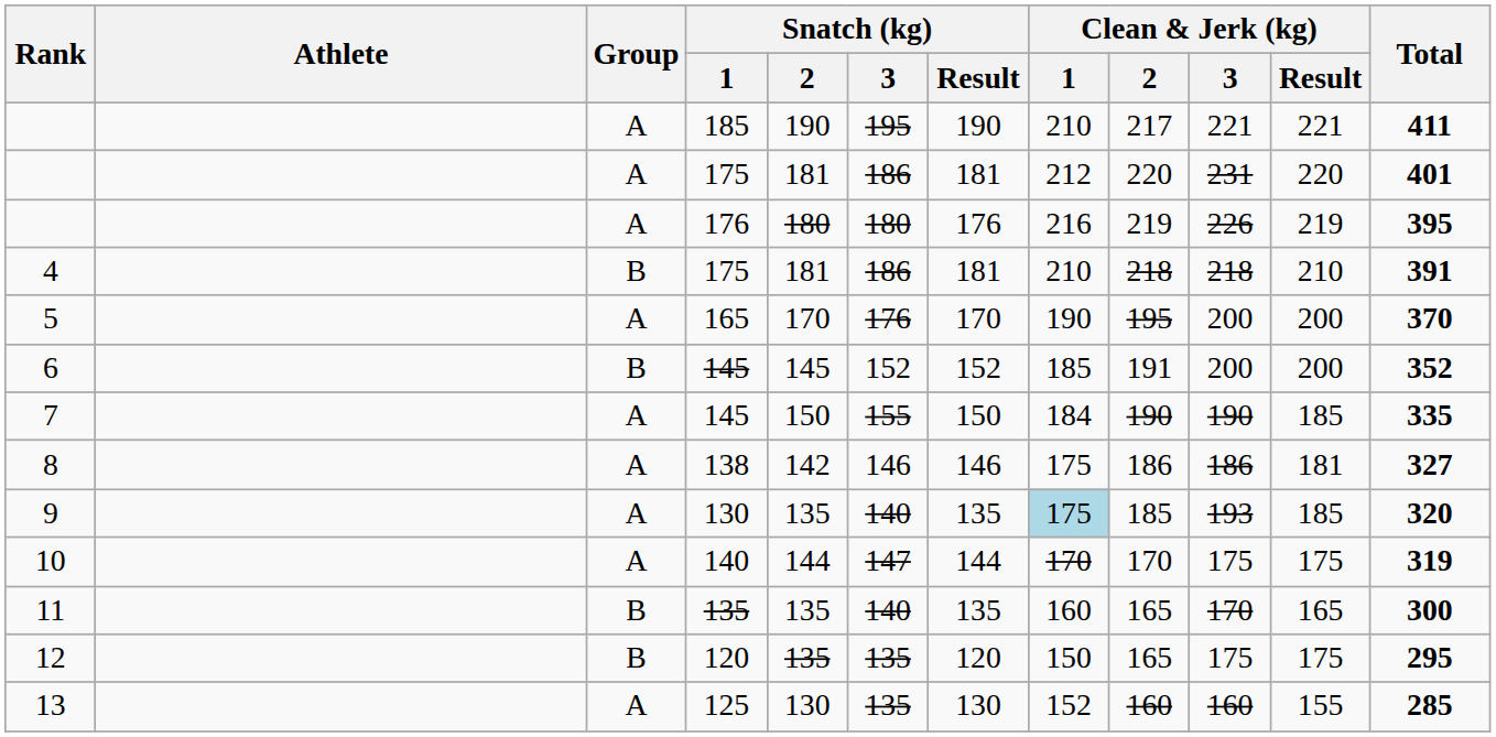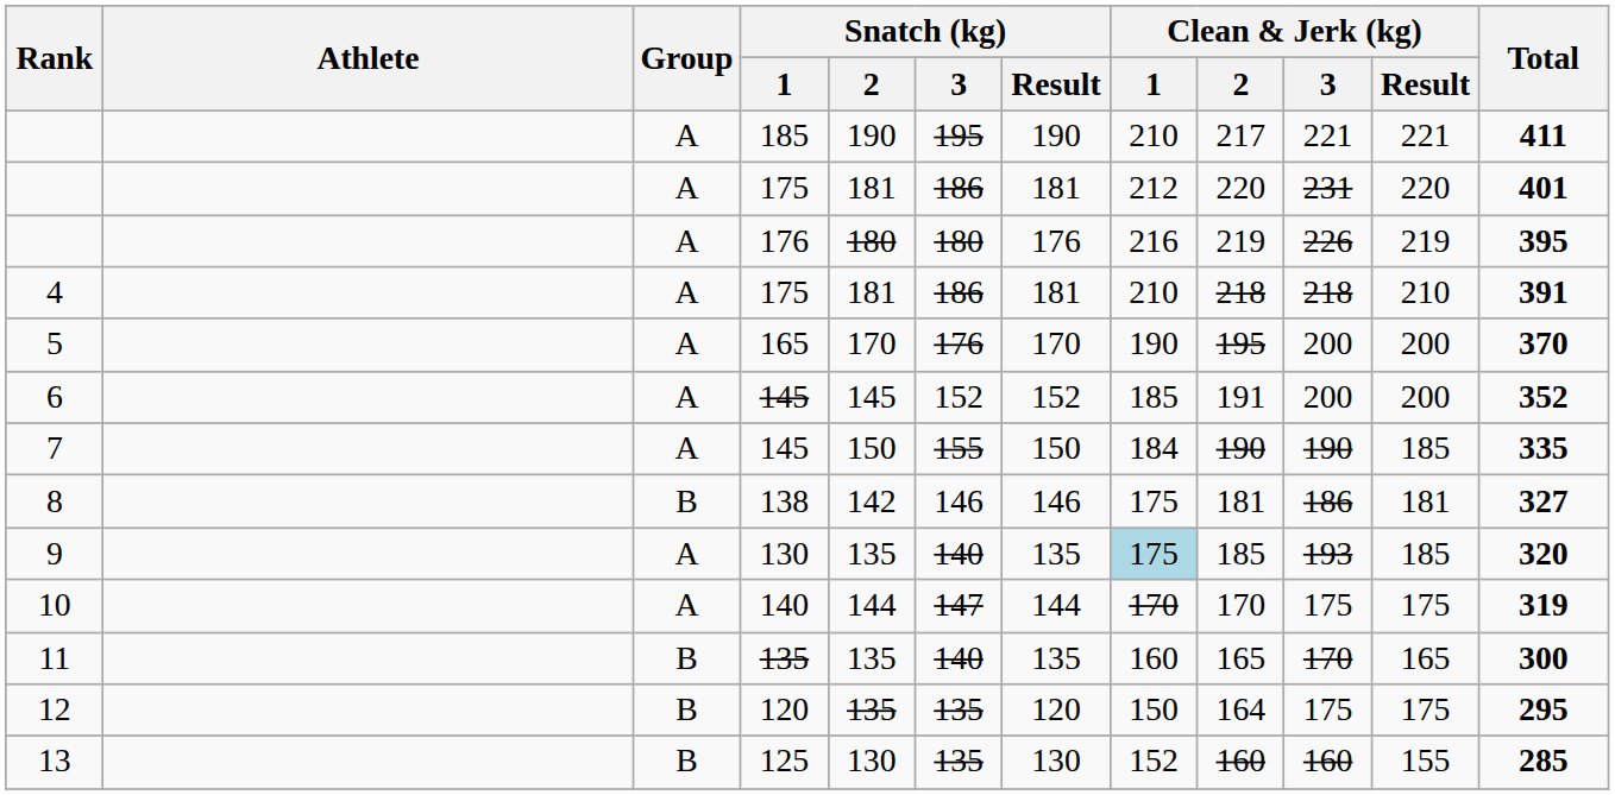 <table class = "wikitable" style="text-align:center;">
 <tr>
 <th rowspan=2 width=40>Rank</th>
 <th rowspan=2 width=250>Athlete</th>
 <th rowspan=2 width=40>Group</th>
 <th colspan=4>Snatch (kg)</th>
 <th colspan=4>Clean & Jerk (kg)</th>
 <th rowspan=2 width=55>Total</th>
 </tr>
 <tr>
 <th width=35>1</th>
 <th width=35>2</th>
 <th width=35>3</th>
 <th width=45>Result</th>
 <th width=35>1</th>
 <th width=35>2</th>
 <th width=35>3</th>
 <th width=45>Result</th>
 </tr>
 <tr>
 <td></td>
 <td align=left></td>
 <td>A</td>
 <td>185</td>
 <td>190</td>
 <td><s>195</s></td>
 <td>190</td>
 <td>210</td>
 <td>217</td>
 <td>221</td>
 <td>221</td>
 <td><strong>411</strong></td>
 </tr>
 <tr>
 <td></td>
 <td align=left></td>
 <td>A</td>
 <td>175</td>
 <td>181</td>
 <td><s>186</s></td>
 <td>181</td>
 <td>212</td>
 <td>220</td>
 <td><s>231</s></td>
 <td>220</td>
 <td><strong>401</strong></td>
 </tr>
 <tr>
 <td></td>
 <td align=left></td>
 <td>A</td>
 <td>176</td>
 <td><s>180</s></td>
 <td><s>180</s></td>
 <td>176</td>
 <td>216</td>
 <td>219</td>
 <td><s>226</s></td>
 <td>219</td>
 <td><strong>395</strong></td>
 </tr>
 <tr>
 <td>4</td>
 <td align=left></td>
-<td>B</td>
+<td>A</td>
 <td>175</td>
 <td>181</td>
 <td><s>186</s></td>
 <td>181</td>
 <td>210</td>
 <td><s>218</s></td>
 <td><s>218</s></td>
 <td>210</td>
 <td><strong>391</strong></td>
 </tr>
 <tr>
 <td>5</td>
 <td align=left></td>
 <td>A</td>
 <td>165</td>
 <td>170</td>
 <td><s>176</s></td>
 <td>170</td>
 <td>190</td>
 <td><s>195</s></td>
 <td>200</td>
 <td>200</td>
 <td><strong>370</strong></td>
 </tr>
 <tr>
 <td>6</td>
 <td align=left></td>
-<td>B</td>
+<td>A</td>
 <td><s>145</s></td>
 <td>145</td>
 <td>152</td>
 <td>152</td>
 <td>185</td>
 <td>191</td>
 <td>200</td>
 <td>200</td>
 <td><strong>352</strong></td>
 </tr>
 <tr>
 <td>7</td>
 <td align=left></td>
 <td>A</td>
 <td>145</td>
 <td>150</td>
 <td><s>155</s></td>
 <td>150</td>
 <td>184</td>
 <td><s>190</s></td>
 <td><s>190</s></td>
 <td>185</td>
 <td><strong>335</strong></td>
 </tr>
 <tr>
 <td>8</td>
 <td align=left></td>
-<td>A</td>
+<td>B</td>
 <td>138</td>
 <td>142</td>
 <td>146</td>
 <td>146</td>
 <td>175</td>
-<td>186</td>
+<td>181</td>
 <td><s>186</s></td>
 <td>181</td>
 <td><strong>327</strong></td>
 </tr>
 <tr>
 <td>9</td>
 <td align=left></td>
 <td>A</td>
 <td>130</td>
 <td>135</td>
 <td><s>140</s></td>
 <td>135</td>
 <td style="background: lightblue;">175</td>
 <td>185</td>
 <td><s>193</s></td>
 <td>185</td>
 <td><strong>320</strong></td>
 </tr>
 <tr>
 <td>10</td>
 <td align=left></td>
 <td>A</td>
 <td>140</td>
 <td>144</td>
 <td><s>147</s></td>
 <td>144</td>
 <td><s>170</s></td>
 <td>170</td>
 <td>175</td>
 <td>175</td>
 <td><strong>319</strong></td>
 </tr>
 <tr>
 <td>11</td>
 <td align=left></td>
 <td>B</td>
 <td><s>135</s></td>
 <td>135</td>
 <td><s>140</s></td>
 <td>135</td>
 <td>160</td>
 <td>165</td>
 <td><s>170</s></td>
 <td>165</td>
 <td><strong>300</strong></td>
 </tr>
 <tr>
 <td>12</td>
 <td align=left></td>
 <td>B</td>
 <td>120</td>
 <td><s>135</s></td>
 <td><s>135</s></td>
 <td>120</td>
 <td>150</td>
-<td>165</td>
+<td>164</td>
 <td>175</td>
 <td>175</td>
 <td><strong>295</strong></td>
 </tr>
 <tr>
 <td>13</td>
 <td align=left></td>
-<td>A</td>
+<td>B</td>
 <td>125</td>
 <td>130</td>
 <td><s>135</s></td>
 <td>130</td>
 <td>152</td>
 <td><s>160</s></td>
 <td><s>160</s></td>
 <td>155</td>
 <td><strong>285</strong></td>
 </tr>
 </table>
